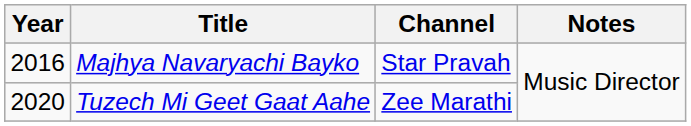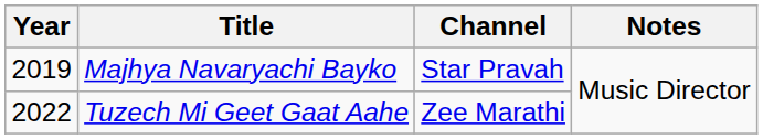 <table class="wikitable">
 <tr>
 <th>Year</th>
 <th>Title</th>
 <th>Channel</th>
 <th>Notes</th>
 </tr>
 <tr>
-<td>2016</td>
+<td>2019</td>
 <td><em><a href='#'>Majhya Navaryachi Bayko</a></em></td>
 <td><a href='#'>Star Pravah</a></td>
 <td rowspan="2">Music Director</td>
 </tr>
 <tr>
-<td>2020</td>
+<td>2022</td>
 <td><em><a href='#'>Tuzech Mi Geet Gaat Aahe</a></em></td>
 <td><a href='#'>Zee Marathi</a></td>
 </tr>
 </table>
